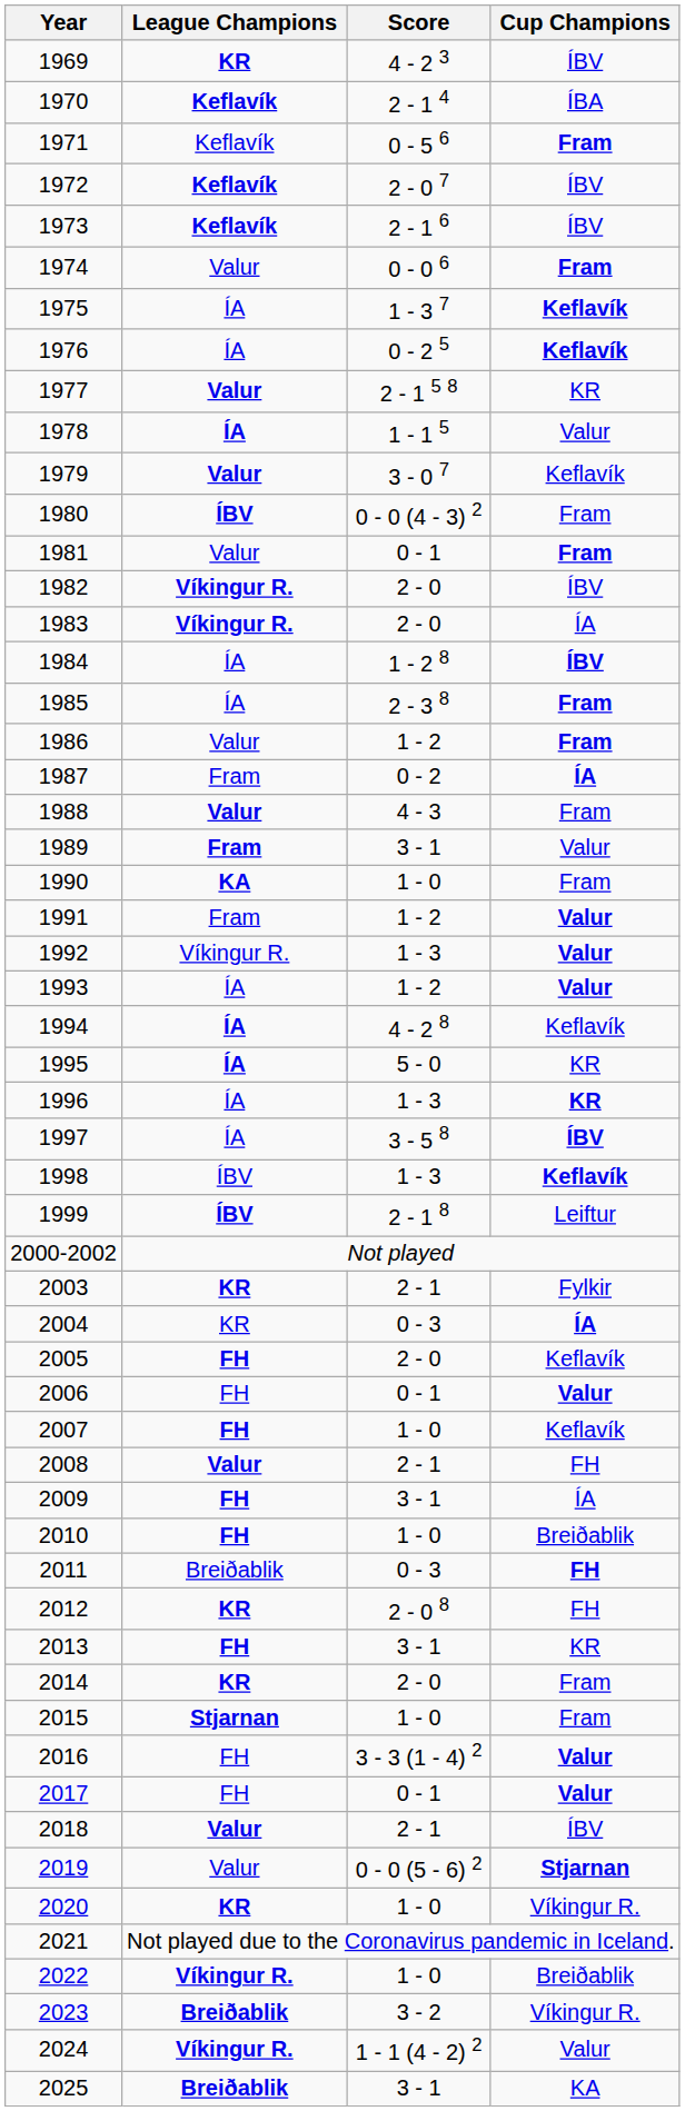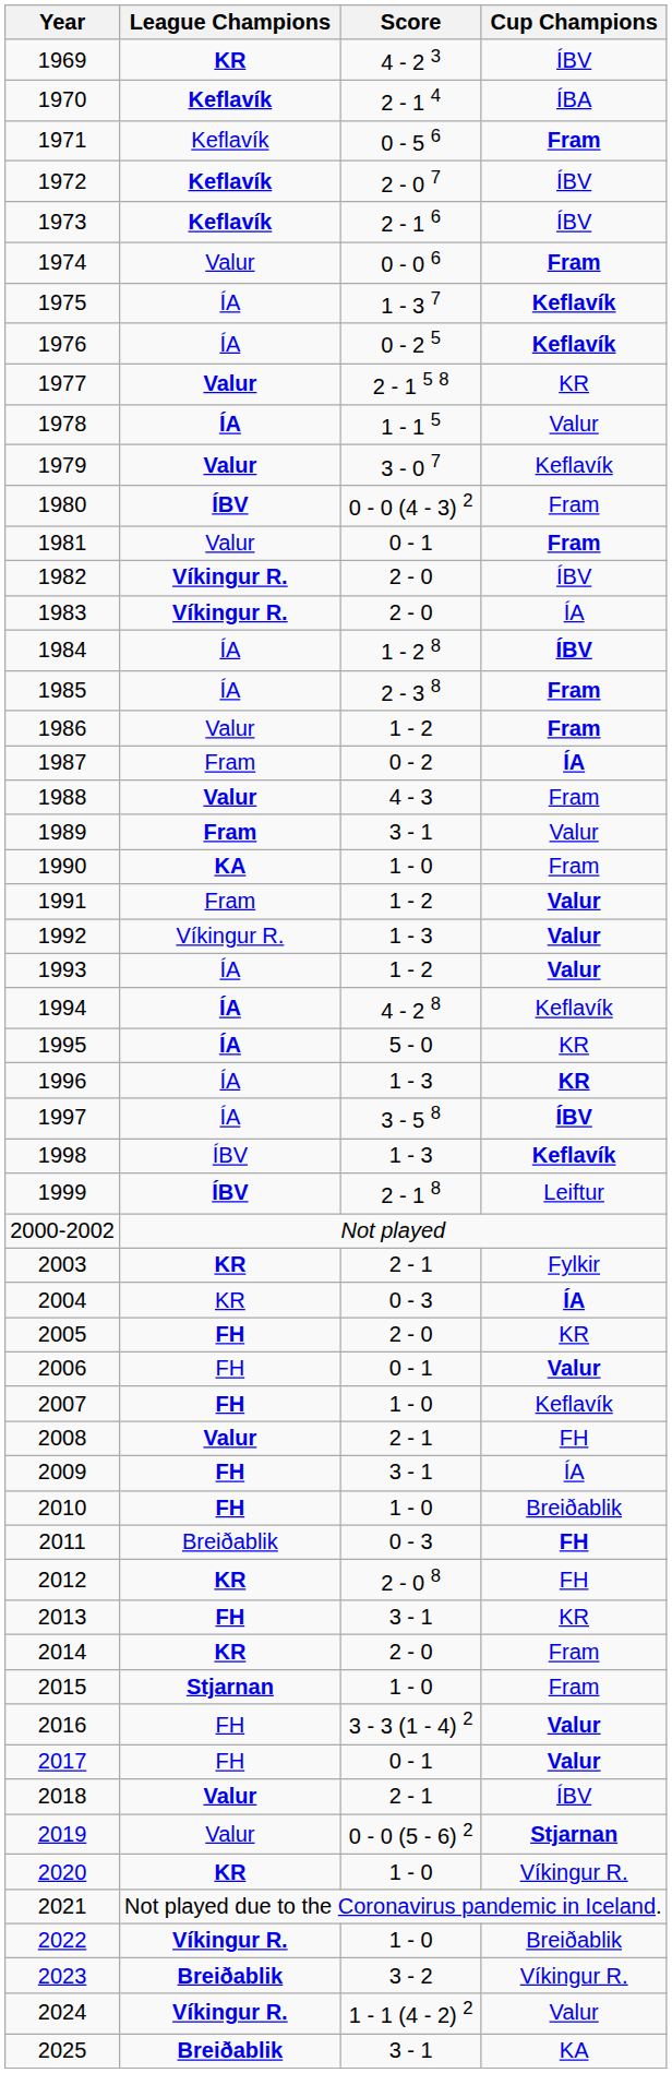 <table class="wikitable" style="text-align: center;">
 <tr>
 <th>Year</th>
 <th>League Champions</th>
 <th>Score</th>
 <th>Cup Champions</th>
 </tr>
 <tr>
 <td>1969</td>
 <td><strong><a href='#'>KR</a></strong></td>
 <td>4 - 2 <sup>3</sup></td>
 <td><a href='#'>ÍBV</a></td>
 </tr>
 <tr>
 <td>1970</td>
 <td><strong><a href='#'>Keflavík</a></strong></td>
 <td>2 - 1 <sup>4</sup></td>
 <td><a href='#'>ÍBA</a></td>
 </tr>
 <tr>
 <td>1971</td>
 <td><a href='#'>Keflavík</a></td>
 <td>0 - 5 <sup>6</sup></td>
 <td><strong><a href='#'>Fram</a></strong></td>
 </tr>
 <tr>
 <td>1972</td>
 <td><strong><a href='#'>Keflavík</a></strong></td>
 <td>2 - 0 <sup>7</sup></td>
 <td><a href='#'>ÍBV</a></td>
 </tr>
 <tr>
 <td>1973</td>
 <td><strong><a href='#'>Keflavík</a></strong></td>
 <td>2 - 1 <sup>6</sup></td>
 <td><a href='#'>ÍBV</a></td>
 </tr>
 <tr>
 <td>1974</td>
 <td><a href='#'>Valur</a></td>
 <td>0 - 0 <sup>6</sup></td>
 <td><strong><a href='#'>Fram</a></strong></td>
 </tr>
 <tr>
 <td>1975</td>
 <td><a href='#'>ÍA</a></td>
 <td>1 - 3 <sup>7</sup></td>
 <td><strong><a href='#'>Keflavík</a></strong></td>
 </tr>
 <tr>
 <td>1976</td>
 <td><a href='#'>ÍA</a></td>
 <td>0 - 2 <sup>5</sup></td>
 <td><strong><a href='#'>Keflavík</a></strong></td>
 </tr>
 <tr>
 <td>1977</td>
 <td><strong><a href='#'>Valur</a></strong></td>
 <td>2 - 1 <sup>5</sup> <sup>8</sup></td>
 <td><a href='#'>KR</a></td>
 </tr>
 <tr>
 <td>1978</td>
 <td><strong><a href='#'>ÍA</a></strong></td>
 <td>1 - 1 <sup>5</sup></td>
 <td><a href='#'>Valur</a></td>
 </tr>
 <tr>
 <td>1979</td>
 <td><strong><a href='#'>Valur</a></strong></td>
 <td>3 - 0 <sup>7</sup></td>
 <td><a href='#'>Keflavík</a></td>
 </tr>
 <tr>
 <td>1980</td>
 <td><strong><a href='#'>ÍBV</a></strong></td>
 <td>0 - 0 (4 - 3) <sup>2</sup></td>
 <td><a href='#'>Fram</a></td>
 </tr>
 <tr>
 <td>1981</td>
 <td><a href='#'>Valur</a></td>
 <td>0 - 1</td>
 <td><strong><a href='#'>Fram</a></strong></td>
 </tr>
 <tr>
 <td>1982</td>
 <td><strong><a href='#'>Víkingur R.</a></strong></td>
 <td>2 - 0</td>
 <td><a href='#'>ÍBV</a></td>
 </tr>
 <tr>
 <td>1983</td>
 <td><strong><a href='#'>Víkingur R.</a></strong></td>
 <td>2 - 0</td>
 <td><a href='#'>ÍA</a></td>
 </tr>
 <tr>
 <td>1984</td>
 <td><a href='#'>ÍA</a></td>
 <td>1 - 2 <sup>8</sup></td>
 <td><strong><a href='#'>ÍBV</a></strong></td>
 </tr>
 <tr>
 <td>1985</td>
 <td><a href='#'>ÍA</a></td>
 <td>2 - 3 <sup>8</sup></td>
 <td><strong><a href='#'>Fram</a></strong></td>
 </tr>
 <tr>
 <td>1986</td>
 <td><a href='#'>Valur</a></td>
 <td>1 - 2</td>
 <td><strong><a href='#'>Fram</a></strong></td>
 </tr>
 <tr>
 <td>1987</td>
 <td><a href='#'>Fram</a></td>
 <td>0 - 2</td>
 <td><strong><a href='#'>ÍA</a></strong></td>
 </tr>
 <tr>
 <td>1988</td>
 <td><strong><a href='#'>Valur</a></strong></td>
 <td>4 - 3</td>
 <td><a href='#'>Fram</a></td>
 </tr>
 <tr>
 <td>1989</td>
 <td><strong><a href='#'>Fram</a></strong></td>
 <td>3 - 1</td>
 <td><a href='#'>Valur</a></td>
 </tr>
 <tr>
 <td>1990</td>
 <td><strong><a href='#'>KA</a></strong></td>
 <td>1 - 0</td>
 <td><a href='#'>Fram</a></td>
 </tr>
 <tr>
 <td>1991</td>
 <td><a href='#'>Fram</a></td>
 <td>1 - 2</td>
 <td><strong><a href='#'>Valur</a></strong></td>
 </tr>
 <tr>
 <td>1992</td>
 <td><a href='#'>Víkingur R.</a></td>
 <td>1 - 3</td>
 <td><strong><a href='#'>Valur</a></strong></td>
 </tr>
 <tr>
 <td>1993</td>
 <td><a href='#'>ÍA</a></td>
 <td>1 - 2</td>
 <td><strong><a href='#'>Valur</a></strong></td>
 </tr>
 <tr>
 <td>1994</td>
 <td><strong><a href='#'>ÍA</a></strong></td>
 <td>4 - 2 <sup>8</sup></td>
 <td><a href='#'>Keflavík</a></td>
 </tr>
 <tr>
 <td>1995</td>
 <td><strong><a href='#'>ÍA</a></strong></td>
 <td>5 - 0</td>
 <td><a href='#'>KR</a></td>
 </tr>
 <tr>
 <td>1996</td>
 <td><a href='#'>ÍA</a></td>
 <td>1 - 3</td>
 <td><strong><a href='#'>KR</a></strong></td>
 </tr>
 <tr>
 <td>1997</td>
 <td><a href='#'>ÍA</a></td>
 <td>3 - 5 <sup>8</sup></td>
 <td><strong><a href='#'>ÍBV</a></strong></td>
 </tr>
 <tr>
 <td>1998</td>
 <td><a href='#'>ÍBV</a></td>
 <td>1 - 3</td>
 <td><strong><a href='#'>Keflavík</a></strong></td>
 </tr>
 <tr>
 <td>1999</td>
 <td><strong><a href='#'>ÍBV</a></strong></td>
 <td>2 - 1 <sup>8</sup></td>
 <td><a href='#'>Leiftur</a></td>
 </tr>
 <tr>
 <td>2000-2002</td>
 <td colspan=3><em>Not played</em></td>
 </tr>
 <tr>
 <td>2003</td>
 <td><strong><a href='#'>KR</a></strong></td>
 <td>2 - 1</td>
 <td><a href='#'>Fylkir</a></td>
 </tr>
 <tr>
 <td>2004</td>
 <td><a href='#'>KR</a></td>
 <td>0 - 3</td>
 <td><strong><a href='#'>ÍA</a></strong></td>
 </tr>
 <tr>
 <td>2005</td>
 <td><strong><a href='#'>FH</a></strong></td>
 <td>2 - 0</td>
-<td><a href='#'>Keflavík</a></td>
+<td><a href='#'>KR</a></td>
 </tr>
 <tr>
 <td>2006</td>
 <td><a href='#'>FH</a></td>
 <td>0 - 1</td>
 <td><strong><a href='#'>Valur</a></strong></td>
 </tr>
 <tr>
 <td>2007</td>
 <td><strong><a href='#'>FH</a></strong></td>
 <td>1 - 0</td>
 <td><a href='#'>Keflavík</a></td>
 </tr>
 <tr>
 <td>2008</td>
 <td><strong><a href='#'>Valur</a></strong></td>
 <td>2 - 1</td>
 <td><a href='#'>FH</a></td>
 </tr>
 <tr>
 <td>2009</td>
 <td><strong><a href='#'>FH</a></strong></td>
 <td>3 - 1</td>
 <td><a href='#'>ÍA</a></td>
 </tr>
 <tr>
 <td>2010</td>
 <td><strong><a href='#'>FH</a></strong></td>
 <td>1 - 0</td>
 <td><a href='#'>Breiðablik</a></td>
 </tr>
 <tr>
 <td>2011</td>
 <td><a href='#'>Breiðablik</a></td>
 <td>0 - 3</td>
 <td><strong><a href='#'>FH</a></strong></td>
 </tr>
 <tr>
 <td>2012</td>
 <td><strong><a href='#'>KR</a></strong></td>
 <td>2 - 0 <sup>8</sup></td>
 <td><a href='#'>FH</a></td>
 </tr>
 <tr>
 <td>2013</td>
 <td><strong><a href='#'>FH</a></strong></td>
 <td>3 - 1</td>
 <td><a href='#'>KR</a></td>
 </tr>
 <tr>
 <td>2014</td>
 <td><strong><a href='#'>KR</a></strong></td>
 <td>2 - 0</td>
 <td><a href='#'>Fram</a></td>
 </tr>
 <tr>
 <td>2015</td>
 <td><strong><a href='#'>Stjarnan</a></strong></td>
 <td>1 - 0</td>
 <td><a href='#'>Fram</a></td>
 </tr>
 <tr>
 <td>2016</td>
 <td><a href='#'>FH</a></td>
 <td>3 - 3 (1 - 4) <sup>2</sup></td>
 <td><strong><a href='#'>Valur</a></strong></td>
 </tr>
 <tr>
 <td><a href='#'>2017</a></td>
 <td><a href='#'>FH</a></td>
 <td>0 - 1</td>
 <td><strong><a href='#'>Valur</a></strong></td>
 </tr>
 <tr>
 <td>2018</td>
 <td><strong><a href='#'>Valur</a></strong></td>
 <td>2 - 1</td>
 <td><a href='#'>ÍBV</a></td>
 </tr>
 <tr>
 <td><a href='#'>2019</a></td>
 <td><a href='#'>Valur</a></td>
 <td>0 - 0 (5 - 6) <sup>2</sup></td>
 <td><strong><a href='#'>Stjarnan</a></strong></td>
 </tr>
 <tr>
 <td><a href='#'>2020</a></td>
 <td><strong><a href='#'>KR</a></strong></td>
 <td>1 - 0</td>
 <td><a href='#'>Víkingur R.</a></td>
 </tr>
 <tr>
 <td>2021</td>
 <td colspan=3 align="center">Not played due to the <a href='#'>Coronavirus pandemic in Iceland</a>.</td>
 </tr>
 <tr>
 <td><a href='#'>2022</a></td>
 <td><strong><a href='#'>Víkingur R.</a></strong></td>
 <td>1 - 0</td>
 <td><a href='#'>Breiðablik</a></td>
 </tr>
 <tr>
 <td><a href='#'>2023</a></td>
 <td><strong><a href='#'>Breiðablik</a></strong></td>
 <td>3 - 2</td>
 <td><a href='#'>Víkingur R.</a></td>
 </tr>
 <tr>
 <td>2024</td>
 <td><strong><a href='#'>Víkingur R.</a></strong></td>
 <td>1 - 1 (4 - 2) <sup>2</sup></td>
 <td><a href='#'>Valur</a></td>
 </tr>
 <tr>
 <td>2025</td>
 <td><strong><a href='#'>Breiðablik</a></strong></td>
 <td>3 - 1</td>
 <td><a href='#'>KA</a></td>
 </tr>
 </table>
